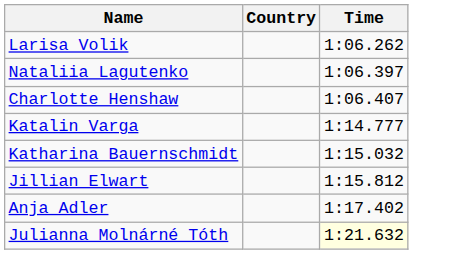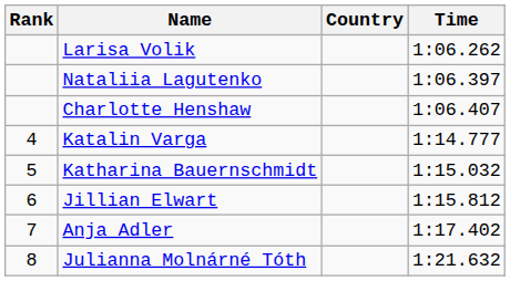 <table class="wikitable" style="text-align:center">
 <tr>
+<th>Rank</th>
 <th>Name</th>
 <th>Country</th>
 <th>Time</th>
 </tr>
 <tr>
+<td></td>
 <td align="left"><a href='#'>Larisa Volik</a></td>
 <td align="left"></td>
 <td>1:06.262</td>
 </tr>
 <tr>
+<td></td>
 <td align="left"><a href='#'>Nataliia Lagutenko</a></td>
 <td align="left"></td>
 <td>1:06.397</td>
 </tr>
 <tr>
+<td></td>
 <td align="left"><a href='#'>Charlotte Henshaw</a></td>
 <td align="left"></td>
 <td>1:06.407</td>
 </tr>
 <tr>
+<td>4</td>
 <td align="left"><a href='#'>Katalin Varga</a></td>
 <td align="left"></td>
 <td>1:14.777</td>
 </tr>
 <tr>
+<td>5</td>
 <td align="left"><a href='#'>Katharina Bauernschmidt</a></td>
 <td align="left"></td>
 <td>1:15.032</td>
 </tr>
 <tr>
+<td>6</td>
 <td align="left"><a href='#'>Jillian Elwart</a></td>
 <td align="left"></td>
 <td>1:15.812</td>
 </tr>
 <tr>
+<td>7</td>
 <td align="left"><a href='#'>Anja Adler</a></td>
 <td align="left"></td>
 <td>1:17.402</td>
 </tr>
 <tr>
+<td>8</td>
 <td align="left"><a href='#'>Julianna Molnárné Tóth</a></td>
 <td align="left"></td>
-<td style="background: lightyellow;">1:21.632</td>
+<td>1:21.632</td>
 </tr>
 </table>
